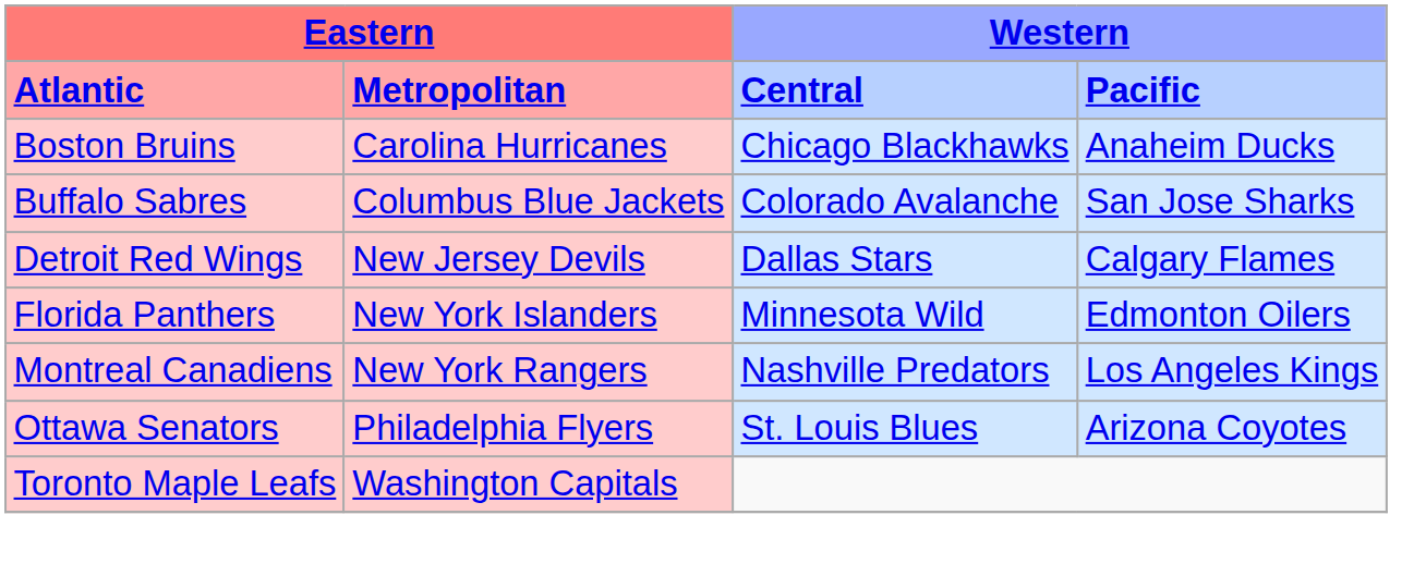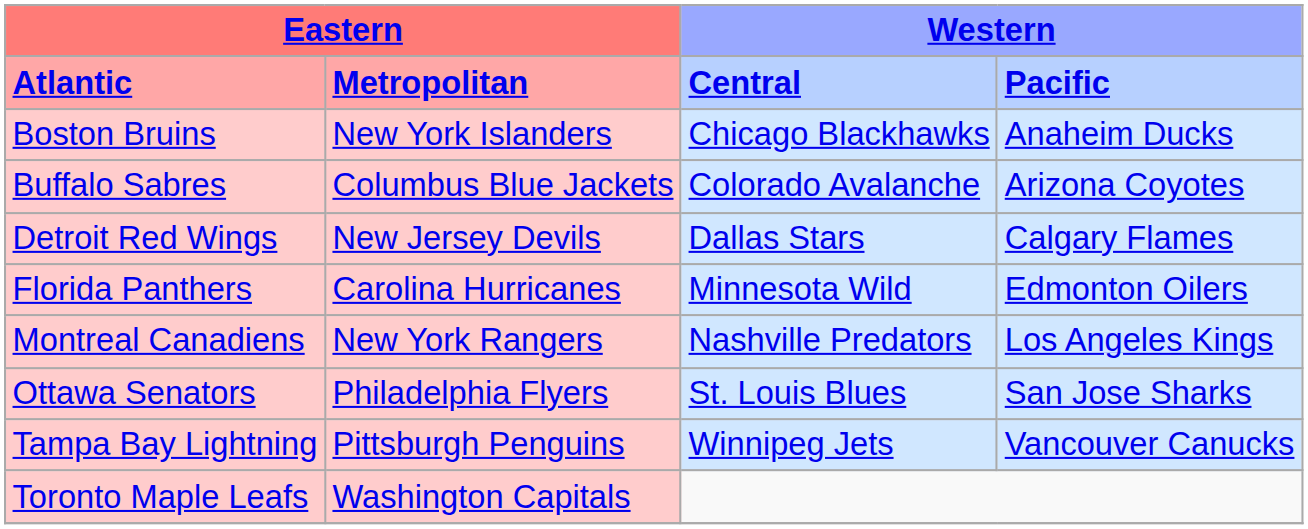 <table class="wikitable">
 <tr>
 <th colspan="2" style="background-color: #FF7B77;"><strong><a href='#'>Eastern</a></strong></th>
 <th colspan="2" style="background-color: #99A8FF;"><strong><a href='#'>Western</a></strong></th>
 </tr>
 <tr>
 <td style="background-color: #FFA7A7;"><strong><a href='#'>Atlantic</a></strong></td>
 <td style="background-color: #FFA7A7;"><strong><a href='#'>Metropolitan</a></strong></td>
 <td style="background-color: #B7D0FF;"><strong><a href='#'>Central</a></strong></td>
 <td style="background-color: #B7D0FF;"><strong><a href='#'>Pacific</a></strong></td>
 </tr>
 <tr>
 <td style="background-color: #FFCCCC;"><a href='#'>Boston Bruins</a></td>
-<td style="background-color: #FFCCCC;"><a href='#'>Carolina Hurricanes</a></td>
+<td style="background-color: #FFCCCC;"><a href='#'>New York Islanders</a></td>
 <td style="background-color: #D0E7FF;"><a href='#'>Chicago Blackhawks</a></td>
 <td style="background-color: #D0E7FF;"><a href='#'>Anaheim Ducks</a></td>
 </tr>
 <tr>
 <td style="background-color: #FFCCCC;"><a href='#'>Buffalo Sabres</a></td>
 <td style="background-color: #FFCCCC;"><a href='#'>Columbus Blue Jackets</a></td>
 <td style="background-color: #D0E7FF;"><a href='#'>Colorado Avalanche</a></td>
-<td style="background-color: #D0E7FF;"><a href='#'>San Jose Sharks</a></td>
+<td style="background-color: #D0E7FF;"><a href='#'>Arizona Coyotes</a></td>
 </tr>
 <tr>
 <td style="background-color: #FFCCCC;"><a href='#'>Detroit Red Wings</a></td>
 <td style="background-color: #FFCCCC;"><a href='#'>New Jersey Devils</a></td>
 <td style="background-color: #D0E7FF;"><a href='#'>Dallas Stars</a></td>
 <td style="background-color: #D0E7FF;"><a href='#'>Calgary Flames</a></td>
 </tr>
 <tr>
 <td style="background-color: #FFCCCC;"><a href='#'>Florida Panthers</a></td>
-<td style="background-color: #FFCCCC;"><a href='#'>New York Islanders</a></td>
+<td style="background-color: #FFCCCC;"><a href='#'>Carolina Hurricanes</a></td>
 <td style="background-color: #D0E7FF;"><a href='#'>Minnesota Wild</a></td>
 <td style="background-color: #D0E7FF;"><a href='#'>Edmonton Oilers</a></td>
 </tr>
 <tr>
 <td style="background-color: #FFCCCC;"><a href='#'>Montreal Canadiens</a></td>
 <td style="background-color: #FFCCCC;"><a href='#'>New York Rangers</a></td>
 <td style="background-color: #D0E7FF;"><a href='#'>Nashville Predators</a></td>
 <td style="background-color: #D0E7FF;"><a href='#'>Los Angeles Kings</a></td>
 </tr>
 <tr>
 <td style="background-color: #FFCCCC;"><a href='#'>Ottawa Senators</a></td>
 <td style="background-color: #FFCCCC;"><a href='#'>Philadelphia Flyers</a></td>
 <td style="background-color: #D0E7FF;"><a href='#'>St. Louis Blues</a></td>
-<td style="background-color: #D0E7FF;"><a href='#'>Arizona Coyotes</a></td>
+<td style="background-color: #D0E7FF;"><a href='#'>San Jose Sharks</a></td>
+</tr>
+<tr>
+<td style="background-color: #FFCCCC;"><a href='#'>Tampa Bay Lightning</a></td>
+<td style="background-color: #FFCCCC;"><a href='#'>Pittsburgh Penguins</a></td>
+<td style="background-color: #D0E7FF;"><a href='#'>Winnipeg Jets</a></td>
+<td style="background-color: #D0E7FF;"><a href='#'>Vancouver Canucks</a></td>
 </tr>
 <tr>
 <td style="background-color: #FFCCCC;"><a href='#'>Toronto Maple Leafs</a></td>
 <td style="background-color: #FFCCCC;"><a href='#'>Washington Capitals</a></td>
 <td colspan="2"> </td>
 </tr>
 <tr>
 </tr>
 </table>
